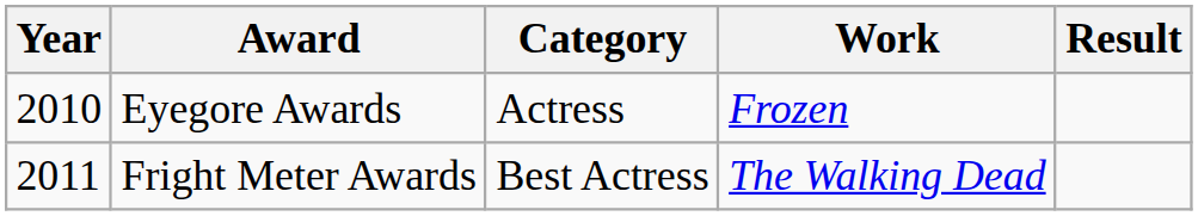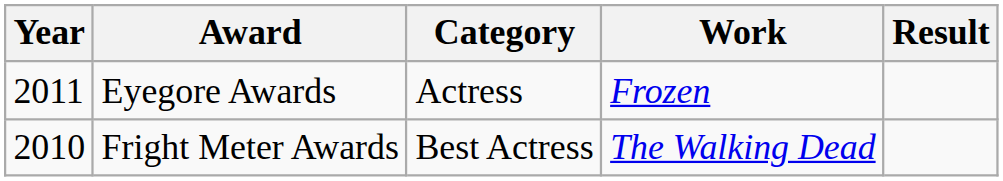 <table class="wikitable">
 <tr>
 <th>Year</th>
 <th>Award</th>
 <th>Category</th>
 <th>Work</th>
 <th>Result</th>
 </tr>
 <tr>
-<td>2010</td>
+<td>2011</td>
 <td>Eyegore Awards</td>
 <td>Actress</td>
 <td><a href='#'><em>Frozen</em></a></td>
 <td></td>
 </tr>
 <tr>
-<td>2011</td>
+<td>2010</td>
 <td>Fright Meter Awards</td>
 <td>Best Actress</td>
 <td><a href='#'><em>The Walking Dead</em></a></td>
 <td></td>
 </tr>
 </table>
